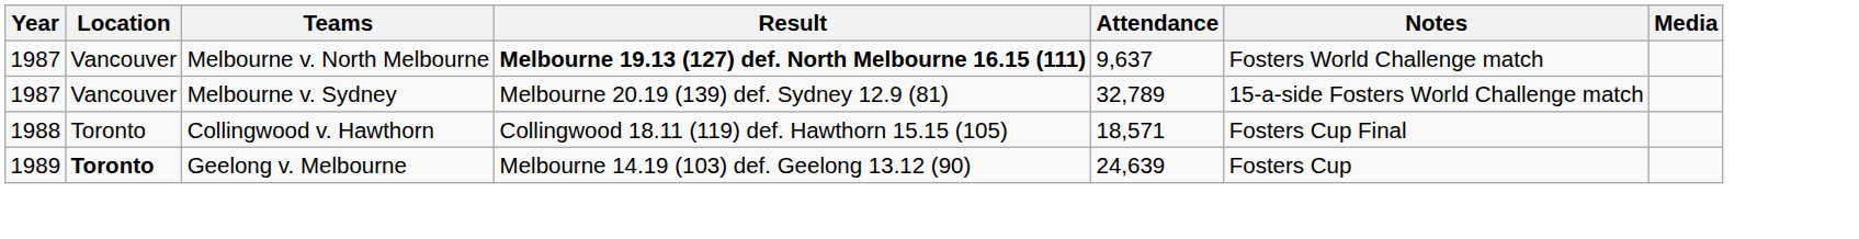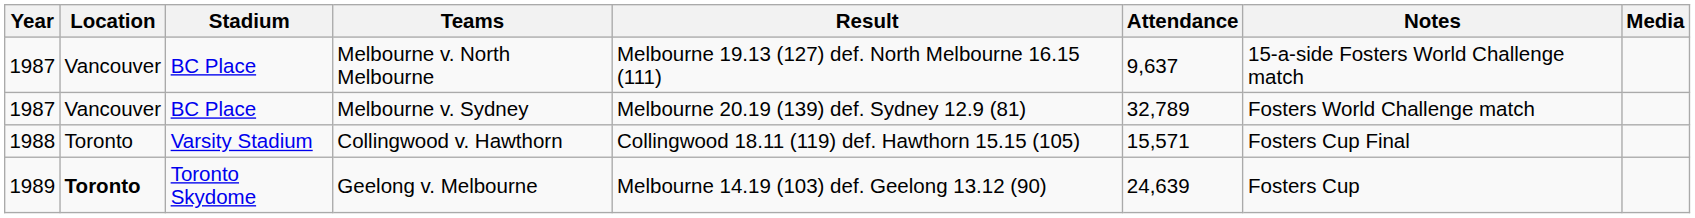 <table class="wikitable" style="font-size: 95%;">
 <tr>
 <th>Year</th>
 <th>Location</th>
+<th>Stadium</th>
 <th>Teams</th>
 <th>Result</th>
 <th>Attendance</th>
 <th>Notes</th>
 <th>Media</th>
 </tr>
 <tr>
 <td>1987</td>
 <td>Vancouver</td>
+<td><a href='#'>BC Place</a></td>
 <td>Melbourne v. North Melbourne</td>
-<td><strong>Melbourne 19.13 (127) def. North Melbourne 16.15 (111)</strong></td>
+<td>Melbourne 19.13 (127) def. North Melbourne 16.15 (111)</td>
 <td>9,637</td>
-<td>Fosters World Challenge match</td>
+<td>15-a-side Fosters World Challenge match</td>
 <td></td>
 </tr>
 <tr>
 <td>1987</td>
 <td>Vancouver</td>
+<td><a href='#'>BC Place</a></td>
 <td>Melbourne v. Sydney</td>
 <td>Melbourne 20.19 (139) def. Sydney 12.9 (81)</td>
 <td>32,789</td>
-<td>15-a-side Fosters World Challenge match</td>
+<td>Fosters World Challenge match</td>
 <td></td>
 </tr>
 <tr>
 <td>1988</td>
 <td>Toronto</td>
+<td><a href='#'>Varsity Stadium</a></td>
 <td>Collingwood v. Hawthorn</td>
 <td>Collingwood 18.11 (119) def. Hawthorn 15.15 (105)</td>
-<td>18,571</td>
+<td>15,571</td>
 <td>Fosters Cup Final</td>
 <td></td>
 </tr>
 <tr>
 <td>1989</td>
 <td><strong>Toronto</strong></td>
+<td><a href='#'>Toronto Skydome</a></td>
 <td>Geelong v. Melbourne</td>
 <td>Melbourne 14.19 (103) def. Geelong 13.12 (90)</td>
 <td>24,639</td>
 <td>Fosters Cup</td>
 <td></td>
 </tr>
 </table>
